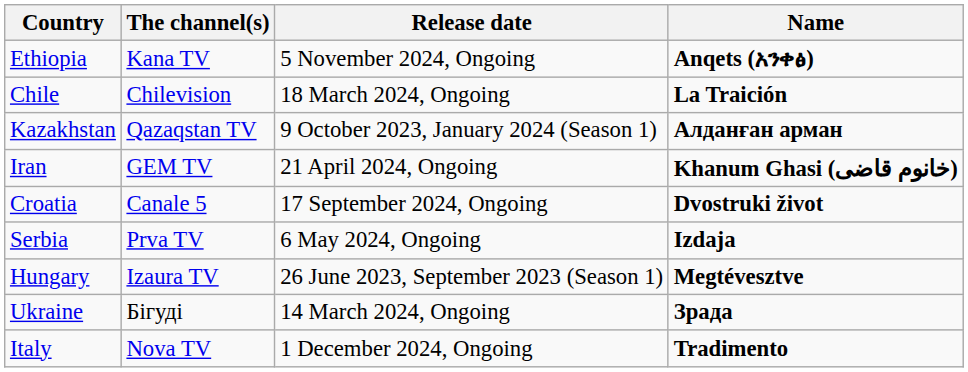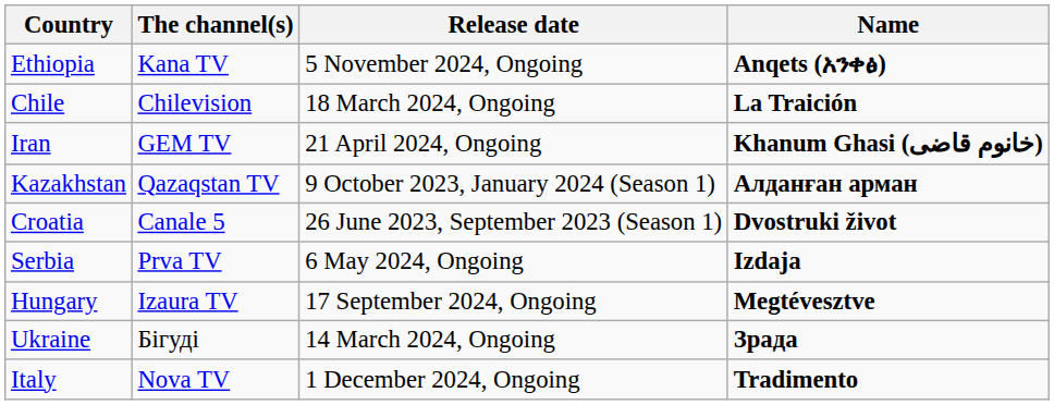 <table class="wikitable">
 <tr>
 <th>Country</th>
 <th>The channel(s)</th>
 <th>Release date</th>
 <th>Name</th>
 </tr>
 <tr>
 <td><a href='#'>Ethiopia</a></td>
 <td><a href='#'>Kana TV</a></td>
 <td>5 November 2024, Ongoing</td>
 <td><strong>Anqets (አንቀፅ)</strong></td>
 </tr>
 <tr>
 <td><a href='#'>Chile</a></td>
 <td><a href='#'>Chilevision</a></td>
 <td>18 March 2024, Ongoing</td>
 <td><strong>La Traición</strong></td>
 </tr>
 <tr>
+<td><a href='#'>Iran</a></td>
+<td><a href='#'>GEM TV</a></td>
+<td>21 April 2024, Ongoing</td>
+<td><strong>Khanum Ghasi (خانوم قاضی)</strong></td>
+</tr>
+<tr>
 <td><a href='#'>Kazakhstan</a></td>
 <td><a href='#'>Qazaqstan TV</a></td>
 <td>9 October 2023, January 2024 (Season 1)</td>
 <td><strong>Алданған арман</strong></td>
 </tr>
 <tr>
-<td><a href='#'>Iran</a></td>
-<td><a href='#'>GEM TV</a></td>
-<td>21 April 2024, Ongoing</td>
-<td><strong>Khanum Ghasi (خانوم قاضی)</strong></td>
-</tr>
-<tr>
 <td><a href='#'>Croatia</a></td>
 <td><a href='#'>Canale 5</a></td>
-<td>17 September 2024, Ongoing</td>
+<td>26 June 2023, September 2023 (Season 1)</td>
 <td><strong>Dvostruki život</strong></td>
 </tr>
 <tr>
 <td><a href='#'>Serbia</a></td>
 <td><a href='#'>Prva TV</a></td>
 <td>6 May 2024, Ongoing</td>
 <td><strong>Izdaja</strong></td>
 </tr>
 <tr>
 <td><a href='#'>Hungary</a></td>
 <td><a href='#'>Izaura TV</a></td>
-<td>26 June 2023, September 2023 (Season 1)</td>
+<td>17 September 2024, Ongoing</td>
 <td><strong>Megtévesztve</strong></td>
 </tr>
 <tr>
 <td><a href='#'>Ukraine</a></td>
 <td>Бігуді</td>
 <td>14 March 2024, Ongoing</td>
 <td><strong>Зрада</strong></td>
 </tr>
 <tr>
 <td><a href='#'>Italy</a></td>
 <td><a href='#'>Nova TV</a></td>
 <td>1 December 2024, Ongoing</td>
 <td><strong>Tradimento</strong></td>
 </tr>
 </table>
